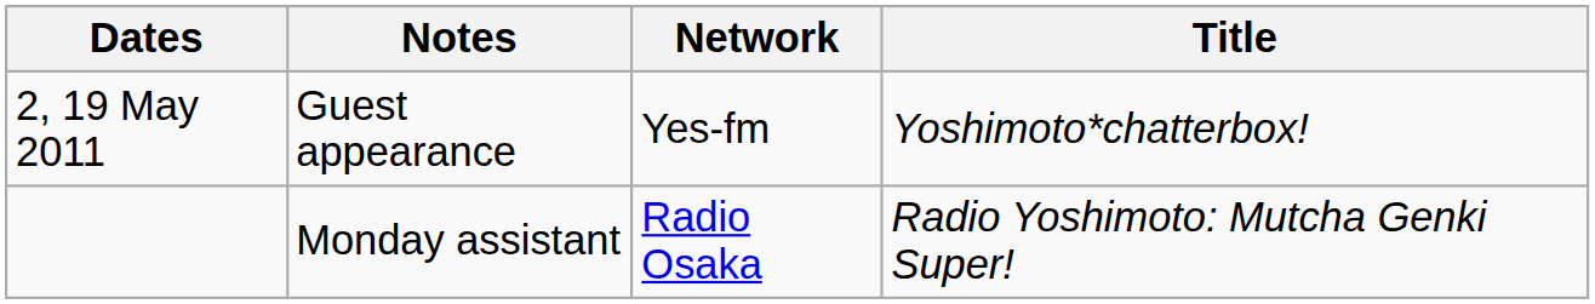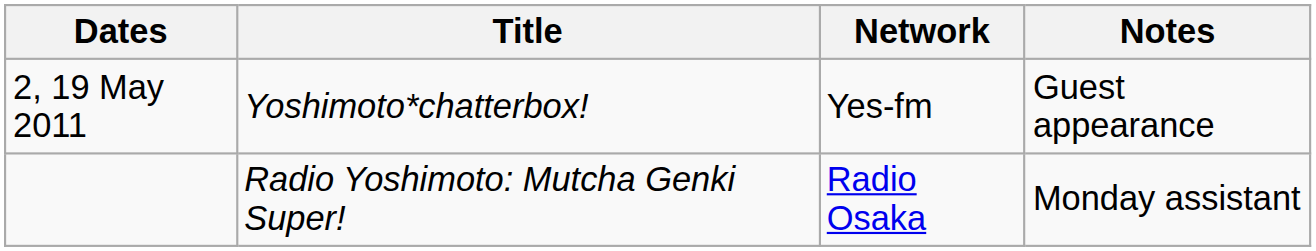 <table class="wikitable">
 <tr>
 <th>Dates</th>
+<th>Title</th>
+<th>Network</th>
 <th>Notes</th>
-<th>Network</th>
-<th>Title</th>
 </tr>
 <tr>
 <td>2, 19 May 2011</td>
+<td><em>Yoshimoto*chatterbox!</em></td>
+<td>Yes-fm</td>
 <td>Guest appearance</td>
-<td>Yes-fm</td>
-<td><em>Yoshimoto*chatterbox!</em></td>
 </tr>
 <tr>
 <td></td>
+<td><em>Radio Yoshimoto: Mutcha Genki Super!</em></td>
+<td><a href='#'>Radio Osaka</a></td>
 <td>Monday assistant</td>
-<td><a href='#'>Radio Osaka</a></td>
-<td><em>Radio Yoshimoto: Mutcha Genki Super!</em></td>
 </tr>
 </table>
